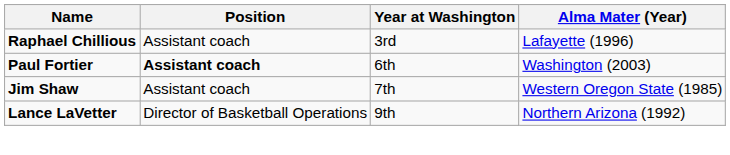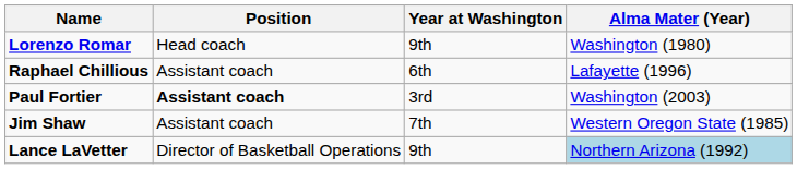 <table class="wikitable" style="white-space:nowrap; font-size:90%;">
 <tr>
 <th>Name</th>
 <th>Position</th>
 <th>Year at Washington</th>
 <th><a href='#'>Alma Mater</a> (Year)</th>
 </tr>
 <tr>
+<td><strong><a href='#'>Lorenzo Romar</a></strong></td>
+<td>Head coach</td>
+<td>9th</td>
+<td><a href='#'>Washington</a> (1980)</td>
+</tr>
+<tr>
 <td><strong>Raphael Chillious</strong></td>
 <td>Assistant coach</td>
-<td>3rd</td>
+<td>6th</td>
 <td><a href='#'>Lafayette</a> (1996)</td>
 </tr>
 <tr>
 <td><strong>Paul Fortier</strong></td>
 <td><strong>Assistant coach</strong></td>
-<td>6th</td>
+<td>3rd</td>
 <td><a href='#'>Washington</a> (2003)</td>
 </tr>
 <tr>
 <td><strong>Jim Shaw</strong></td>
 <td>Assistant coach</td>
 <td>7th</td>
 <td><a href='#'>Western Oregon State</a> (1985)</td>
 </tr>
 <tr>
 <td><strong>Lance LaVetter</strong></td>
 <td>Director of Basketball Operations</td>
 <td>9th</td>
-<td><a href='#'>Northern Arizona</a> (1992)</td>
+<td style="background: lightblue;"><a href='#'>Northern Arizona</a> (1992)</td>
 </tr>
 </table>
